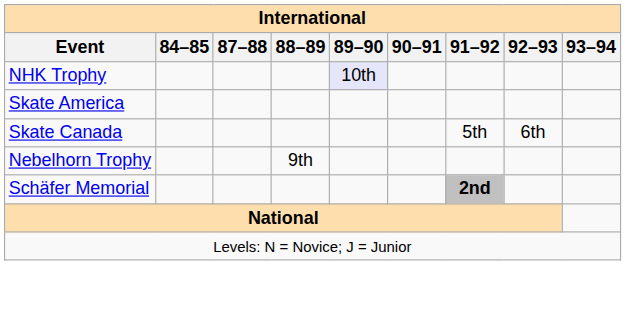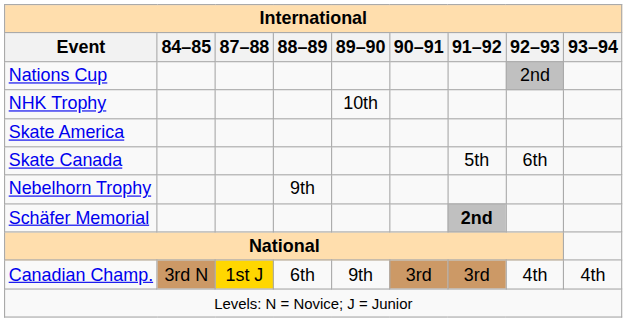 <table class="wikitable" style="text-align:center">
 <tr>
 <th style="background-color: #ffdead; " colspan=9 align=center>International</th>
 </tr>
 <tr>
 <th>Event</th>
 <th>84–85</th>
 <th>87–88</th>
 <th>88–89</th>
 <th>89–90</th>
 <th>90–91</th>
 <th>91–92</th>
 <th>92–93</th>
 <th>93–94</th>
 </tr>
 <tr>
+<td align=left><a href='#'>Nations Cup</a></td>
+<td></td>
+<td></td>
+<td></td>
+<td></td>
+<td></td>
+<td></td>
+<td bgcolor=silver>2nd</td>
+<td></td>
+</tr>
+<tr>
 <td align=left><a href='#'>NHK Trophy</a></td>
 <td></td>
 <td></td>
 <td></td>
-<td style="background: lavender;">10th</td>
+<td>10th</td>
 <td></td>
 <td></td>
 <td></td>
 <td></td>
 </tr>
 <tr>
 <td align=left><a href='#'>Skate America</a></td>
 <td></td>
 <td></td>
 <td></td>
 <td></td>
 <td></td>
 <td></td>
 <td></td>
 <td></td>
 </tr>
 <tr>
 <td align=left><a href='#'>Skate Canada</a></td>
 <td></td>
 <td></td>
 <td></td>
 <td></td>
 <td></td>
 <td>5th</td>
 <td>6th</td>
 <td></td>
 </tr>
 <tr>
 <td align=left><a href='#'>Nebelhorn Trophy</a></td>
 <td></td>
 <td></td>
 <td>9th</td>
 <td></td>
 <td></td>
 <td></td>
 <td></td>
 <td></td>
 </tr>
 <tr>
 <td align=left><a href='#'>Schäfer Memorial</a></td>
 <td></td>
 <td></td>
 <td></td>
 <td></td>
 <td></td>
 <td bgcolor=silver><strong>2nd</strong></td>
 <td></td>
 <td></td>
 </tr>
 <tr>
 <th style="background-color: #ffdead; " colspan=8 align=center>National</th>
 </tr>
 <tr>
+<td align=left><a href='#'>Canadian Champ.</a></td>
+<td bgcolor=cc9966>3rd N</td>
+<td bgcolor=gold>1st J</td>
+<td>6th</td>
+<td>9th</td>
+<td bgcolor=cc9966>3rd</td>
+<td bgcolor=cc9966>3rd</td>
+<td>4th</td>
+<td>4th</td>
+</tr>
+<tr>
 <td colspan=9 align=center><small> Levels: N = Novice; J = Junior </small></td>
 </tr>
 </table>
